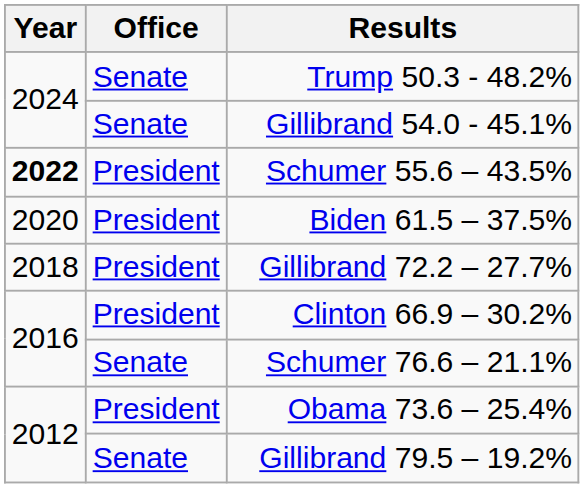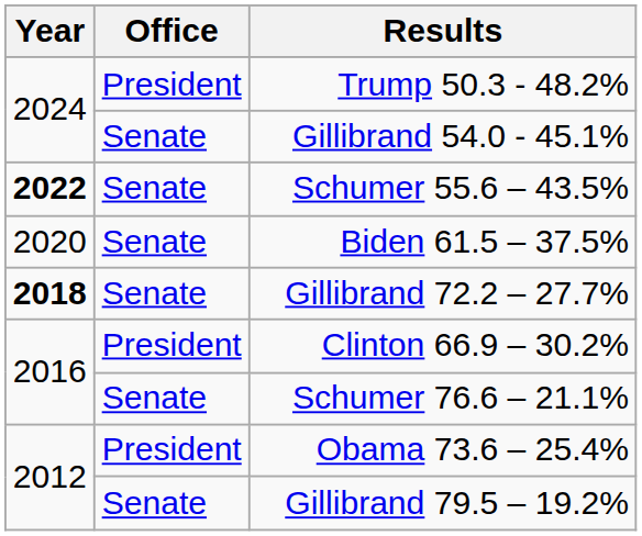 <table class=wikitable>
 <tr>
 <th width="30">Year</th>
 <th width="60">Office</th>
 <th width="180">Results</th>
 </tr>
 <tr>
 <td rowspan="2">2024</td>
-<td><a href='#'>Senate</a></td>
+<td><a href='#'>President</a></td>
 <td align="right" ><a href='#'>Trump</a> 50.3 - 48.2%</td>
 </tr>
 <tr>
 <td><a href='#'>Senate</a></td>
 <td align="right" ><a href='#'>Gillibrand</a> 54.0 - 45.1%</td>
 </tr>
 <tr>
 <td><strong>2022</strong></td>
-<td><a href='#'>President</a></td>
+<td><a href='#'>Senate</a></td>
 <td align="right" ><a href='#'>Schumer</a> 55.6 – 43.5%</td>
 </tr>
 <tr>
 <td>2020</td>
-<td><a href='#'>President</a></td>
+<td><a href='#'>Senate</a></td>
 <td align="right" ><a href='#'>Biden</a> 61.5 – 37.5%</td>
 </tr>
 <tr>
-<td>2018</td>
-<td><a href='#'>President</a></td>
+<td><strong>2018</strong></td>
+<td><a href='#'>Senate</a></td>
 <td align="right" ><a href='#'>Gillibrand</a> 72.2 – 27.7%</td>
 </tr>
 <tr>
 <td rowspan="2">2016</td>
 <td><a href='#'>President</a></td>
 <td align="right" ><a href='#'>Clinton</a> 66.9 – 30.2%</td>
 </tr>
 <tr>
 <td><a href='#'>Senate</a></td>
 <td align="right" ><a href='#'>Schumer</a> 76.6 – 21.1%</td>
 </tr>
 <tr>
 <td rowspan="2">2012</td>
 <td><a href='#'>President</a></td>
 <td align="right" ><a href='#'>Obama</a> 73.6 – 25.4%</td>
 </tr>
 <tr>
 <td><a href='#'>Senate</a></td>
 <td align="right" ><a href='#'>Gillibrand</a> 79.5 – 19.2%</td>
 </tr>
 </table>
